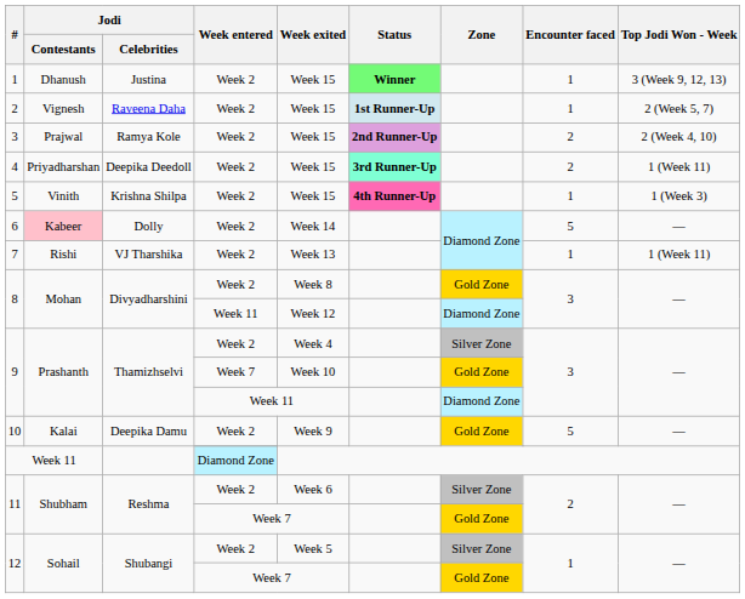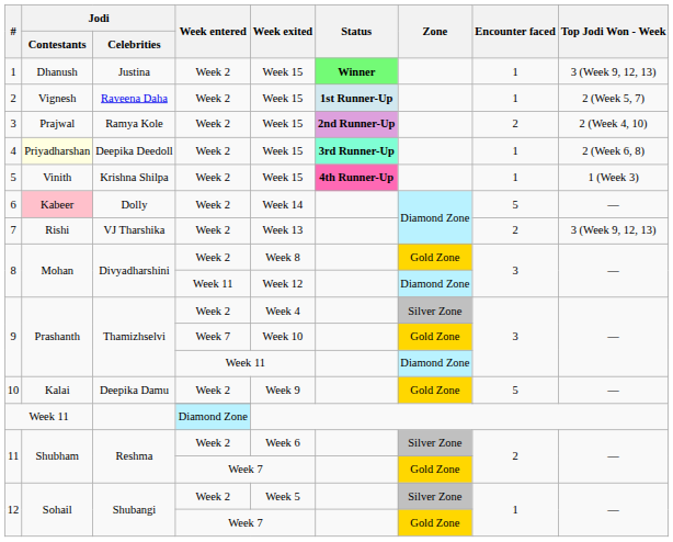 <table class = "wikitable sortable" style=" text-align:center; font-size:85%;  line-height:25px; width:auto;">
 <tr>
 <th rowspan="2">#</th>
 <th colspan="2">Jodi</th>
 <th rowspan="2">Week entered</th>
 <th rowspan="2">Week exited</th>
 <th rowspan="2">Status</th>
 <th rowspan="2">Zone</th>
 <th rowspan="2">Encounter faced</th>
 <th rowspan="2">Top Jodi Won - Week</th>
 </tr>
 <tr>
 <th>Contestants</th>
 <th scope="col">Celebrities</th>
 </tr>
 <tr>
 <td>1</td>
 <td>Dhanush</td>
 <td>Justina</td>
 <td>Week 2</td>
 <td>Week 15</td>
 <td style="background:#73FB76";><strong>Winner</strong></td>
 <td></td>
 <td>1</td>
 <td>3 (Week 9, 12, 13)</td>
 </tr>
 <tr>
 <td>2</td>
 <td>Vignesh</td>
 <td><a href='#'>Raveena Daha</a></td>
 <td>Week 2</td>
 <td>Week 15</td>
 <td style="background:#D1E8EF;"><strong>1st Runner-Up</strong></td>
 <td></td>
 <td>1</td>
 <td>2 (Week 5, 7)</td>
 </tr>
 <tr>
 <td>3</td>
 <td>Prajwal</td>
 <td>Ramya Kole</td>
 <td>Week 2</td>
 <td>Week 15</td>
 <td Style="background:#DDA0DD;"><strong>2nd Runner-Up</strong></td>
 <td></td>
 <td>2</td>
 <td>2 (Week 4, 10)</td>
 </tr>
 <tr>
 <td>4</td>
-<td>Priyadharshan</td>
+<td style="background: lightyellow;">Priyadharshan</td>
 <td>Deepika Deedoll</td>
 <td>Week 2</td>
 <td>Week 15</td>
 <td Style="background:#7FFFD4;"><strong>3rd Runner-Up</strong></td>
 <td></td>
-<td>2</td>
-<td>1 (Week 11)</td>
+<td>1</td>
+<td>2 (Week 6, 8)</td>
 </tr>
 <tr>
 <td>5</td>
 <td>Vinith</td>
 <td>Krishna Shilpa</td>
 <td>Week 2</td>
 <td>Week 15</td>
 <td Style="background:#FF69B4;"><strong>4th Runner-Up</strong></td>
 <td></td>
 <td>1</td>
 <td>1 (Week 3)</td>
 </tr>
 <tr>
 <td>6</td>
 <td style="background: pink;">Kabeer</td>
 <td>Dolly</td>
 <td>Week 2</td>
 <td>Week 14</td>
 <td></td>
 <td rowspan=2 style="background:#b9f2ff;">Diamond Zone</td>
 <td>5</td>
 <td>—</td>
 </tr>
 <tr>
 <td>7</td>
 <td>Rishi</td>
 <td>VJ Tharshika</td>
 <td>Week 2</td>
 <td>Week 13</td>
 <td></td>
-<td>1</td>
-<td>1 (Week 11)</td>
+<td>2</td>
+<td>3 (Week 9, 12, 13)</td>
 </tr>
 <tr>
 <td rowspan=2>8</td>
 <td rowspan=2>Mohan</td>
 <td rowspan=2>Divyadharshini</td>
 <td>Week 2</td>
 <td>Week 8</td>
 <td></td>
 <td style="background:#ffd700;">Gold Zone</td>
 <td rowspan=2>3</td>
 <td rowspan=2>—</td>
 </tr>
 <tr>
 <td>Week 11</td>
 <td>Week 12</td>
 <td></td>
 <td style="background:#b9f2ff;">Diamond Zone</td>
 </tr>
 <tr>
 <td rowspan=3>9</td>
 <td rowspan=3>Prashanth</td>
 <td rowspan=3>Thamizhselvi</td>
 <td>Week 2</td>
 <td>Week 4</td>
 <td></td>
 <td style ="background:#c0c0c0;">Silver Zone</td>
 <td rowspan=3>3</td>
 <td rowspan=3>—</td>
 </tr>
 <tr>
 <td>Week 7</td>
 <td>Week 10</td>
 <td></td>
 <td style="background:#ffd700;">Gold Zone</td>
 </tr>
 <tr>
 <td colspan=2>Week 11</td>
 <td></td>
 <td style="background:#b9f2ff;">Diamond Zone</td>
 </tr>
 <tr>
 <td rowspan=2>10</td>
 <td rowspan=2>Kalai</td>
 <td rowspan=2>Deepika Damu</td>
 <td>Week 2</td>
 <td>Week 9</td>
 <td></td>
 <td style="background:#ffd700;">Gold Zone</td>
 <td rowspan=2>5</td>
 <td rowspan=2>—</td>
 </tr>
 <tr>
 </tr>
 <tr>
 <td colspan=2>Week 11</td>
 <td></td>
 <td style="background:#b9f2ff;">Diamond Zone</td>
 </tr>
 <tr>
 <td rowspan=2>11</td>
 <td rowspan=2>Shubham</td>
 <td rowspan=2>Reshma</td>
 <td>Week 2</td>
 <td>Week 6</td>
 <td></td>
 <td style ="background:#c0c0c0;">Silver Zone</td>
 <td rowspan=2>2</td>
 <td rowspan=2>—</td>
 </tr>
 <tr>
 <td colspan=2>Week 7</td>
 <td></td>
 <td style="background:#ffd700;">Gold Zone</td>
 </tr>
 <tr>
 <td rowspan=2>12</td>
 <td rowspan=2>Sohail</td>
 <td rowspan=2>Shubangi</td>
 <td>Week 2</td>
 <td>Week 5</td>
 <td></td>
 <td style ="background:#c0c0c0;">Silver Zone</td>
 <td rowspan=2>1</td>
 <td rowspan=2>—</td>
 </tr>
 <tr>
 <td colspan=2>Week 7</td>
 <td></td>
 <td style="background:#ffd700;">Gold Zone</td>
 </tr>
 </table>
